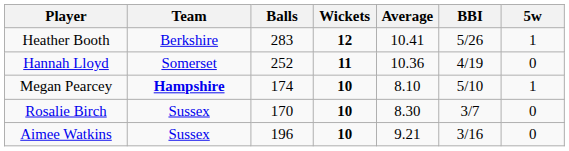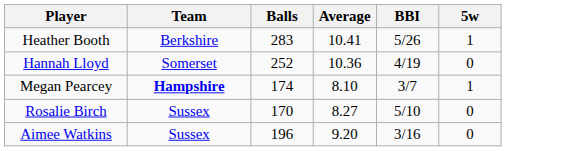 <table class="wikitable" style="text-align:center">
 <tr>
 <th width=125>Player</th>
 <th width=125>Team</th>
 <th width=60>Balls</th>
-<th width=60>Wickets</th>
 <th width=60>Average</th>
 <th width=60>BBI</th>
 <th width=60>5w</th>
 </tr>
 <tr>
 <td>Heather Booth</td>
 <td><a href='#'>Berkshire</a></td>
 <td>283</td>
-<td><strong>12</strong></td>
 <td>10.41</td>
 <td>5/26</td>
 <td>1</td>
 </tr>
 <tr>
 <td><a href='#'>Hannah Lloyd</a></td>
 <td><a href='#'>Somerset</a></td>
 <td>252</td>
-<td><strong>11</strong></td>
 <td>10.36</td>
 <td>4/19</td>
 <td>0</td>
 </tr>
 <tr>
 <td>Megan Pearcey</td>
 <td><strong><a href='#'>Hampshire</a></strong></td>
 <td>174</td>
-<td><strong>10</strong></td>
 <td>8.10</td>
-<td>5/10</td>
+<td>3/7</td>
 <td>1</td>
 </tr>
 <tr>
 <td><a href='#'>Rosalie Birch</a></td>
 <td><a href='#'>Sussex</a></td>
 <td>170</td>
-<td><strong>10</strong></td>
-<td>8.30</td>
-<td>3/7</td>
+<td>8.27</td>
+<td>5/10</td>
 <td>0</td>
 </tr>
 <tr>
 <td><a href='#'>Aimee Watkins</a></td>
 <td><a href='#'>Sussex</a></td>
 <td>196</td>
-<td><strong>10</strong></td>
-<td>9.21</td>
+<td>9.20</td>
 <td>3/16</td>
 <td>0</td>
 </tr>
 </table>
